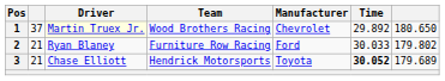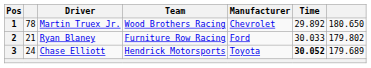 <table class="wikitable" style="font-size:95%">
 <tr>
 <th>Pos</th>
 <th></th>
 <th>Driver</th>
 <th>Team</th>
 <th>Manufacturer</th>
 <th>Time</th>
 <th></th>
 </tr>
 <tr>
 <th>1</th>
-<td>37</td>
-<td style="background: lightyellow;"><a href='#'>Martin Truex Jr.</a></td>
+<td>78</td>
+<td><a href='#'>Martin Truex Jr.</a></td>
 <td><a href='#'>Wood Brothers Racing</a></td>
 <td><a href='#'>Chevrolet</a></td>
 <td>29.892</td>
 <td>180.650</td>
 </tr>
 <tr>
 <th>2</th>
 <td>21</td>
 <td><a href='#'>Ryan Blaney</a></td>
 <td><a href='#'>Furniture Row Racing</a></td>
 <td><a href='#'>Ford</a></td>
 <td>30.033</td>
 <td>179.802</td>
 </tr>
 <tr>
 <th>3</th>
-<td>21</td>
+<td>24</td>
 <td><a href='#'>Chase Elliott</a></td>
 <td><a href='#'>Hendrick Motorsports</a></td>
 <td><a href='#'>Toyota</a></td>
 <td><strong>30.052</strong></td>
 <td>179.689</td>
 </tr>
 <tr>
 <th colspan="7"></th>
 </tr>
 </table>
